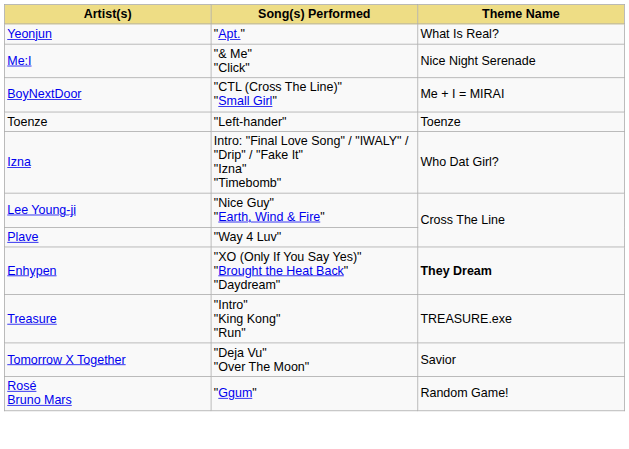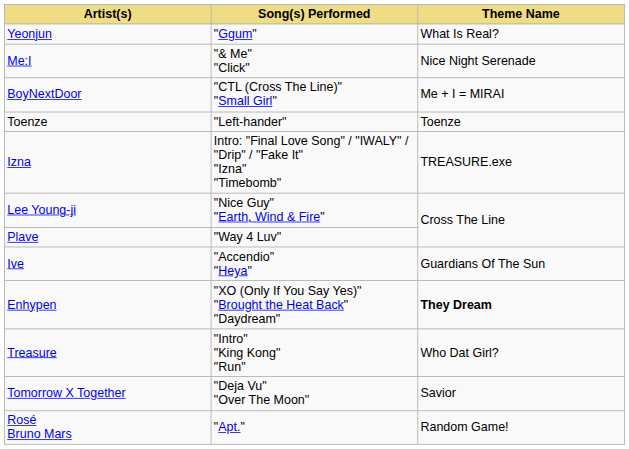 <table class="wikitable" style="width:90%">
 <tr>
 <th scope="col" style="background-color:#EEDD85; width:30%">Artist(s)</th>
 <th scope="col" style="background-color:#EEDD85; width:30%">Song(s) Performed</th>
 <th scope="col" style="background-color:#EEDD85; width:30%">Theme Name</th>
 </tr>
 <tr>
 <td><a href='#'>Yeonjun</a></td>
-<td>"<a href='#'>Apt.</a>"</td>
+<td>"<a href='#'>Ggum</a>"</td>
 <td>What Is Real?</td>
 </tr>
 <tr>
 <td><a href='#'>Me:I</a></td>
 <td>"& Me" <br> "Click"</td>
 <td>Nice Night Serenade</td>
 </tr>
 <tr>
 <td><a href='#'>BoyNextDoor</a></td>
 <td>"CTL (Cross The Line)"  <br> "<a href='#'>Small Girl</a>" </td>
 <td>Me + I = MIRAI</td>
 </tr>
 <tr>
 <td>Toenze</td>
 <td>"Left-hander" </td>
 <td>Toenze</td>
 </tr>
 <tr>
 <td><a href='#'>Izna</a></td>
 <td>Intro: "Final Love Song" / "IWALY" / "Drip" / "Fake It" <br> "Izna" <br> "Timebomb"</td>
-<td>Who Dat Girl?</td>
+<td>TREASURE.exe</td>
 </tr>
 <tr>
 <td><a href='#'>Lee Young-ji</a></td>
 <td>"Nice Guy"  <br> "<a href='#'>Earth, Wind & Fire</a>"</td>
 <td rowspan="2">Cross The Line</td>
 </tr>
 <tr>
 <td><a href='#'>Plave</a></td>
 <td>"Way 4 Luv"</td>
 </tr>
 <tr>
+<td><a href='#'>Ive</a></td>
+<td>"Accendio" <br> "<a href='#'>Heya</a>"</td>
+<td>Guardians Of The Sun</td>
+</tr>
+<tr>
 <td><a href='#'>Enhypen</a></td>
 <td>"XO (Only If You Say Yes)" <br> "<a href='#'>Brought the Heat Back</a>" <br> "Daydream"</td>
 <td><strong>They Dream</strong></td>
 </tr>
 <tr>
 <td><a href='#'>Treasure</a></td>
 <td>"Intro" <br> "King Kong" <br> "Run"</td>
-<td>TREASURE.exe</td>
+<td>Who Dat Girl?</td>
 </tr>
 <tr>
 <td><a href='#'>Tomorrow X Together</a></td>
 <td>"Deja Vu" <br> "Over The Moon"</td>
 <td>Savior</td>
 </tr>
 <tr>
 <td><a href='#'>Rosé</a> <br> <a href='#'>Bruno Mars</a></td>
-<td>"<a href='#'>Ggum</a>"</td>
+<td>"<a href='#'>Apt.</a>"</td>
 <td>Random Game!</td>
 </tr>
 </table>
